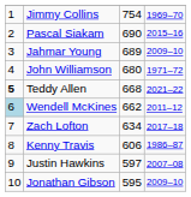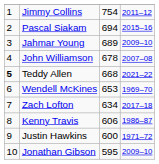 <table class="wikitable">
 <tr>
 </tr>
 <tr>
 <td>1</td>
 <td><a href='#'>Jimmy Collins</a></td>
 <td>754</td>
-<td style="font-size:80%;"><a href='#'>1969–70</a></td>
+<td style="font-size:80%;"><a href='#'>2011–12</a></td>
 </tr>
 <tr>
 <td>2</td>
 <td><a href='#'>Pascal Siakam</a></td>
-<td>690</td>
+<td>694</td>
 <td style="font-size:80%;"><a href='#'>2015–16</a></td>
 </tr>
 <tr>
 <td>3</td>
 <td><a href='#'>Jahmar Young</a></td>
 <td>689</td>
 <td style="font-size:80%;"><a href='#'>2009–10</a></td>
 </tr>
 <tr>
 <td>4</td>
 <td><a href='#'>John Williamson</a></td>
-<td>680</td>
-<td style="font-size:80%;"><a href='#'>1971–72</a></td>
+<td>678</td>
+<td style="font-size:80%;"><a href='#'>2007–08</a></td>
 </tr>
 <tr>
 <td><strong>5</strong></td>
 <td>Teddy Allen</td>
 <td>668</td>
 <td style="font-size:80%;"><a href='#'>2021–22</a></td>
 </tr>
 <tr>
-<td style="background: lightblue;">6</td>
+<td>6</td>
 <td><a href='#'>Wendell McKines</a></td>
-<td>662</td>
-<td style="font-size:80%;"><a href='#'>2011–12</a></td>
+<td>653</td>
+<td style="font-size:80%;"><a href='#'>1969–70</a></td>
 </tr>
 <tr>
 <td>7</td>
 <td><a href='#'>Zach Lofton</a></td>
 <td>634</td>
 <td style="font-size:80%;"><a href='#'>2017–18</a></td>
 </tr>
 <tr>
 <td>8</td>
 <td><a href='#'>Kenny Travis</a></td>
 <td>606</td>
 <td style="font-size:80%;"><a href='#'>1986–87</a></td>
 </tr>
 <tr>
 <td>9</td>
 <td>Justin Hawkins</td>
-<td>597</td>
-<td style="font-size:80%;"><a href='#'>2007–08</a></td>
+<td>600</td>
+<td style="font-size:80%;"><a href='#'>1971–72</a></td>
 </tr>
 <tr>
 <td>10</td>
 <td><a href='#'>Jonathan Gibson</a></td>
 <td>595</td>
 <td style="font-size:80%;"><a href='#'>2009–10</a></td>
 </tr>
 </table>
